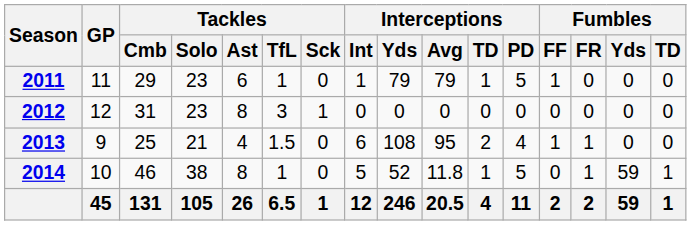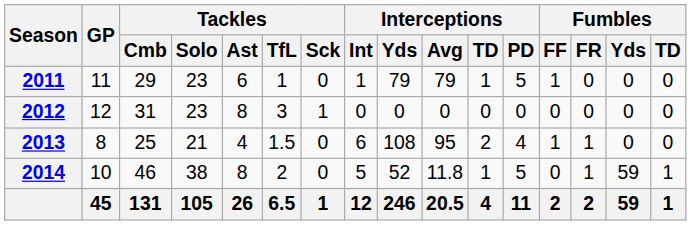 <table class="wikitable" style="text-align:center;">
 <tr>
 <th rowspan="2">Season</th>
 <th rowspan="2">GP</th>
 <th colspan="5">Tackles</th>
 <th colspan="5">Interceptions</th>
 <th colspan="4">Fumbles</th>
 </tr>
 <tr>
 <th>Cmb</th>
 <th>Solo</th>
 <th>Ast</th>
 <th>TfL</th>
 <th>Sck</th>
 <th>Int</th>
 <th>Yds</th>
 <th>Avg</th>
 <th>TD</th>
 <th>PD</th>
 <th>FF</th>
 <th>FR</th>
 <th>Yds</th>
 <th>TD</th>
 </tr>
 <tr>
 <th><a href='#'>2011</a></th>
 <td>11</td>
 <td>29</td>
 <td>23</td>
 <td>6</td>
 <td>1</td>
 <td>0</td>
 <td>1</td>
 <td>79</td>
 <td>79</td>
 <td>1</td>
 <td>5</td>
 <td>1</td>
 <td>0</td>
 <td>0</td>
 <td>0</td>
 </tr>
 <tr>
 <th><a href='#'>2012</a></th>
 <td>12</td>
 <td>31</td>
 <td>23</td>
 <td>8</td>
 <td>3</td>
 <td>1</td>
 <td>0</td>
 <td>0</td>
 <td>0</td>
 <td>0</td>
 <td>0</td>
 <td>0</td>
 <td>0</td>
 <td>0</td>
 <td>0</td>
 </tr>
 <tr>
 <th><a href='#'>2013</a></th>
-<td>9</td>
+<td>8</td>
 <td>25</td>
 <td>21</td>
 <td>4</td>
 <td>1.5</td>
 <td>0</td>
 <td>6</td>
 <td>108</td>
 <td>95</td>
 <td>2</td>
 <td>4</td>
 <td>1</td>
 <td>1</td>
 <td>0</td>
 <td>0</td>
 </tr>
 <tr>
 <th><a href='#'>2014</a></th>
 <td>10</td>
 <td>46</td>
 <td>38</td>
 <td>8</td>
-<td>1</td>
+<td>2</td>
 <td>0</td>
 <td>5</td>
 <td>52</td>
 <td>11.8</td>
 <td>1</td>
 <td>5</td>
 <td>0</td>
 <td>1</td>
 <td>59</td>
 <td>1</td>
 </tr>
 <tr>
 <th></th>
 <th>45</th>
 <th>131</th>
 <th>105</th>
 <th>26</th>
 <th>6.5</th>
 <th>1</th>
 <th>12</th>
 <th>246</th>
 <th>20.5</th>
 <th>4</th>
 <th>11</th>
 <th>2</th>
 <th>2</th>
 <th>59</th>
 <th>1</th>
 </tr>
 </table>
